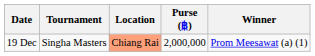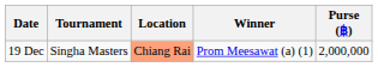 <table class="wikitable" style="font-size:95%">
 <tr>
 <th>Date</th>
 <th>Tournament</th>
 <th>Location</th>
+<th>Winner</th>
 <th>Purse<br>(<a href='#'>฿</a>)</th>
-<th>Winner</th>
 </tr>
 <tr>
 <td>19 Dec</td>
 <td>Singha Masters</td>
 <td style="background: lightsalmon;">Chiang Rai</td>
+<td> <a href='#'>Prom Meesawat</a> (a) (1)</td>
 <td align=right>2,000,000</td>
-<td> <a href='#'>Prom Meesawat</a> (a) (1)</td>
 </tr>
 </table>
